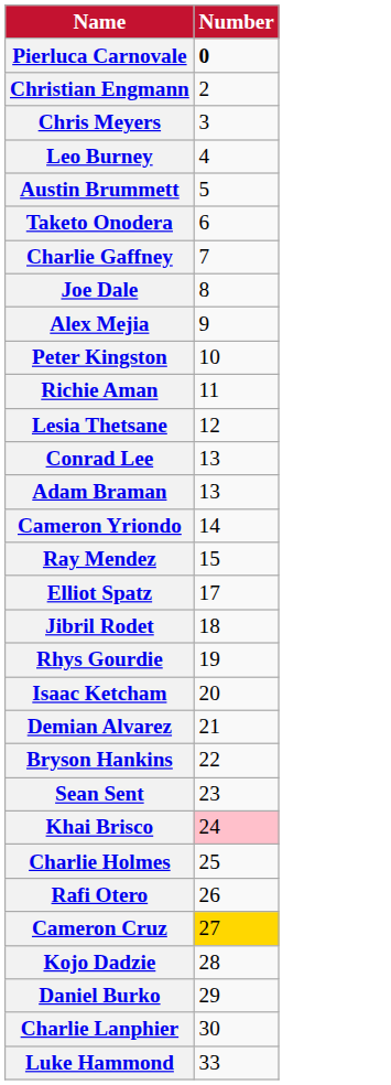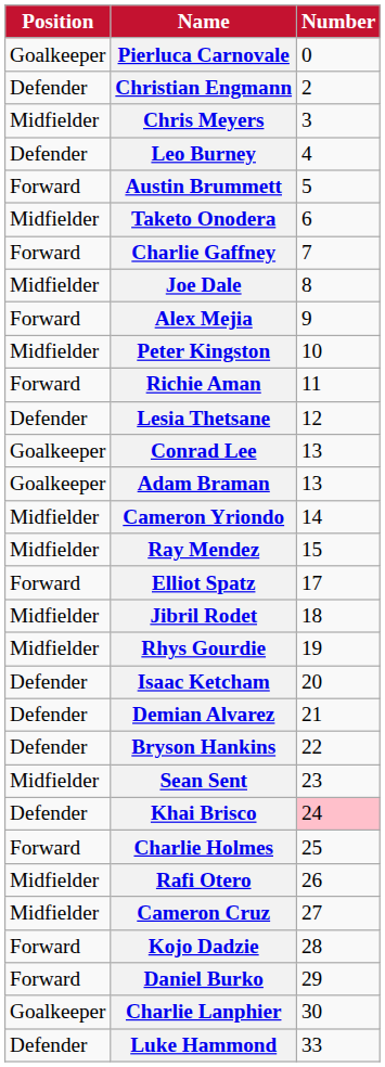 <table class="wikitable plainrowheaders">
 <tr>
+<th style="background:#C41230; color:#FFFFFF;" scope="col">Position</th>
 <th style="background:#C41230; color:#FFFFFF;" scope="col">Name</th>
 <th style="background:#C41230; color:#FFFFFF;" scope="col">Number</th>
 </tr>
 <tr>
+<td>Goalkeeper</td>
 <th scope="row"> <a href='#'>Pierluca Carnovale</a></th>
-<td><strong>0</strong></td>
+<td>0</td>
 </tr>
 <tr>
+<td>Defender</td>
 <th scope="row"> <a href='#'>Christian Engmann</a></th>
 <td>2</td>
 </tr>
 <tr>
+<td>Midfielder</td>
 <th scope="row"> <a href='#'>Chris Meyers</a></th>
 <td>3</td>
 </tr>
 <tr>
+<td>Defender</td>
 <th scope="row"> <a href='#'>Leo Burney</a></th>
 <td>4</td>
 </tr>
 <tr>
+<td>Forward</td>
 <th scope="row"> <a href='#'>Austin Brummett</a></th>
 <td>5</td>
 </tr>
 <tr>
+<td>Midfielder</td>
 <th scope="row"> <a href='#'>Taketo Onodera</a></th>
 <td>6</td>
 </tr>
 <tr>
+<td>Forward</td>
 <th scope="row"> <a href='#'>Charlie Gaffney</a></th>
 <td>7</td>
 </tr>
 <tr>
+<td>Midfielder</td>
 <th scope="row"> <a href='#'>Joe Dale</a></th>
 <td>8</td>
 </tr>
 <tr>
+<td>Forward</td>
 <th scope="row"> <a href='#'>Alex Mejia</a></th>
 <td>9</td>
 </tr>
 <tr>
+<td>Midfielder</td>
 <th scope="row"> <a href='#'>Peter Kingston</a></th>
 <td>10</td>
 </tr>
 <tr>
+<td>Forward</td>
 <th scope="row"> <a href='#'>Richie Aman</a></th>
 <td>11</td>
 </tr>
 <tr>
+<td>Defender</td>
 <th scope="row"> <a href='#'>Lesia Thetsane</a></th>
 <td>12</td>
 </tr>
 <tr>
+<td>Goalkeeper</td>
 <th scope="row"> <a href='#'>Conrad Lee</a></th>
 <td>13</td>
 </tr>
 <tr>
+<td>Goalkeeper</td>
 <th scope="row"> <a href='#'>Adam Braman</a></th>
 <td>13</td>
 </tr>
 <tr>
+<td>Midfielder</td>
 <th scope="row"> <a href='#'>Cameron Yriondo</a></th>
 <td>14</td>
 </tr>
 <tr>
+<td>Midfielder</td>
 <th scope="row"> <a href='#'>Ray Mendez</a></th>
 <td>15</td>
 </tr>
 <tr>
+<td>Forward</td>
 <th scope="row"> <a href='#'>Elliot Spatz</a></th>
 <td>17</td>
 </tr>
 <tr>
+<td>Midfielder</td>
 <th scope="row"> <a href='#'>Jibril Rodet</a></th>
 <td>18</td>
 </tr>
 <tr>
+<td>Midfielder</td>
 <th scope="row"> <a href='#'>Rhys Gourdie</a></th>
 <td>19</td>
 </tr>
 <tr>
+<td>Defender</td>
 <th scope="row"> <a href='#'>Isaac Ketcham</a></th>
 <td>20</td>
 </tr>
 <tr>
+<td>Defender</td>
 <th scope="row"> <a href='#'>Demian Alvarez</a></th>
 <td>21</td>
 </tr>
 <tr>
+<td>Defender</td>
 <th scope="row"> <a href='#'>Bryson Hankins</a></th>
 <td>22</td>
 </tr>
 <tr>
+<td>Midfielder</td>
 <th scope="row"> <a href='#'>Sean Sent</a></th>
 <td>23</td>
 </tr>
 <tr>
+<td>Defender</td>
 <th scope="row"> <a href='#'>Khai Brisco</a></th>
 <td style="background: pink;">24</td>
 </tr>
 <tr>
+<td>Forward</td>
 <th scope="row"> <a href='#'>Charlie Holmes</a></th>
 <td>25</td>
 </tr>
 <tr>
+<td>Midfielder</td>
 <th scope="row"> <a href='#'>Rafi Otero</a></th>
 <td>26</td>
 </tr>
 <tr>
+<td>Midfielder</td>
 <th scope="row"> <a href='#'>Cameron Cruz</a></th>
-<td style="background: gold;">27</td>
+<td>27</td>
 </tr>
 <tr>
+<td>Forward</td>
 <th scope="row"> <a href='#'>Kojo Dadzie</a></th>
 <td>28</td>
 </tr>
 <tr>
+<td>Forward</td>
 <th scope="row"> <a href='#'>Daniel Burko</a></th>
 <td>29</td>
 </tr>
 <tr>
+<td>Goalkeeper</td>
 <th scope="row"> <a href='#'>Charlie Lanphier</a></th>
 <td>30</td>
 </tr>
 <tr>
+<td>Defender</td>
 <th scope="row"> <a href='#'>Luke Hammond</a></th>
 <td>33</td>
 </tr>
 </table>
